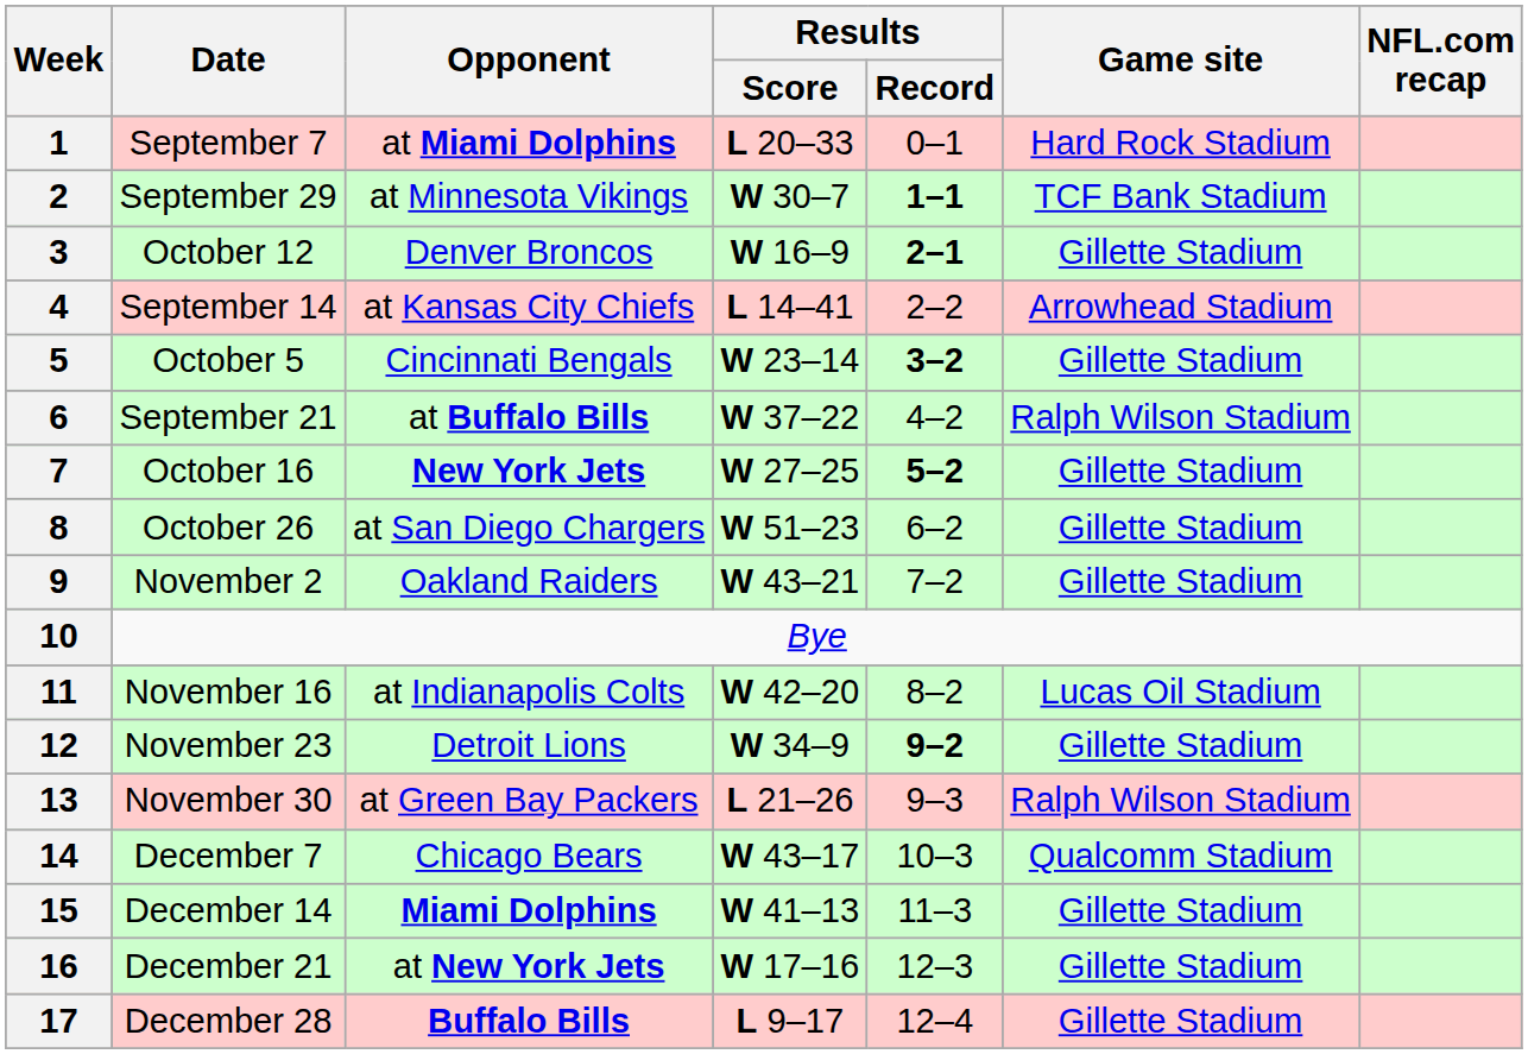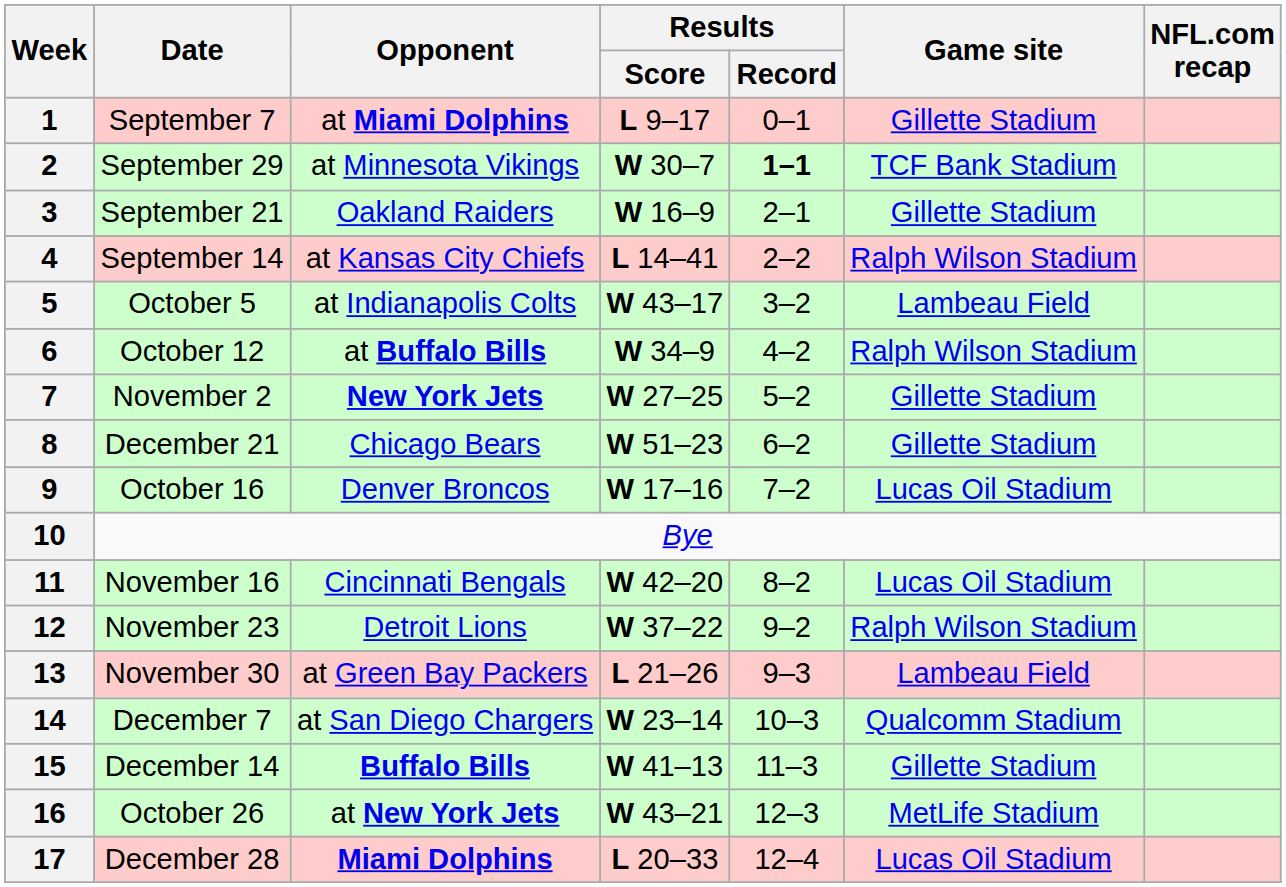 <table class="wikitable" style="align=center">
 <tr>
 <th rowspan="2">Week</th>
 <th rowspan="2">Date</th>
 <th rowspan="2">Opponent</th>
 <th colspan="2">Results</th>
 <th rowspan="2">Game site</th>
 <th rowspan="2" !>NFL.com<br>recap</th>
 </tr>
 <tr>
 <th>Score</th>
 <th>Record</th>
 </tr>
 <tr style="background:#fcc; text-align:center;">
 <th>1</th>
 <td>September 7</td>
 <td>at <strong><a href='#'>Miami Dolphins</a></strong></td>
-<td><strong>L</strong> 20–33</td>
+<td><strong>L</strong> 9–17</td>
 <td>0–1</td>
-<td><a href='#'>Hard Rock Stadium</a></td>
+<td><a href='#'>Gillette Stadium</a></td>
 <td></td>
 </tr>
 <tr style="background:#cfc; text-align:center;">
 <th>2</th>
 <td>September 29</td>
 <td>at <a href='#'>Minnesota Vikings</a></td>
 <td><strong>W</strong> 30–7</td>
 <td><strong>1–1</strong></td>
 <td><a href='#'>TCF Bank Stadium</a></td>
 <td></td>
 </tr>
 <tr style="background:#cfc; text-align:center;">
 <th>3</th>
-<td>October 12</td>
-<td><a href='#'>Denver Broncos</a></td>
+<td>September 21</td>
+<td><a href='#'>Oakland Raiders</a></td>
 <td><strong>W</strong> 16–9</td>
-<td><strong>2–1</strong></td>
+<td>2–1</td>
 <td><a href='#'>Gillette Stadium</a></td>
 <td></td>
 </tr>
 <tr style="background:#fcc; text-align:center;">
 <th>4</th>
 <td>September 14</td>
 <td>at <a href='#'>Kansas City Chiefs</a></td>
 <td><strong>L</strong> 14–41</td>
 <td>2–2</td>
-<td><a href='#'>Arrowhead Stadium</a></td>
+<td><a href='#'>Ralph Wilson Stadium</a></td>
 <td></td>
 </tr>
 <tr style="background:#cfc; text-align:center;">
 <th>5</th>
 <td>October 5</td>
-<td><a href='#'>Cincinnati Bengals</a></td>
-<td><strong>W</strong> 23–14</td>
-<td><strong>3–2</strong></td>
-<td><a href='#'>Gillette Stadium</a></td>
+<td>at <a href='#'>Indianapolis Colts</a></td>
+<td><strong>W</strong> 43–17</td>
+<td>3–2</td>
+<td><a href='#'>Lambeau Field</a></td>
 <td></td>
 </tr>
 <tr style="background:#cfc; text-align:center;">
 <th>6</th>
-<td>September 21</td>
+<td>October 12</td>
 <td>at <strong><a href='#'>Buffalo Bills</a></strong></td>
-<td><strong>W</strong> 37–22</td>
+<td><strong>W</strong> 34–9</td>
 <td>4–2</td>
 <td><a href='#'>Ralph Wilson Stadium</a></td>
 <td></td>
 </tr>
 <tr style="background:#cfc; text-align:center;">
 <th>7</th>
-<td>October 16</td>
+<td>November 2</td>
 <td><strong><a href='#'>New York Jets</a></strong></td>
 <td><strong>W</strong> 27–25</td>
-<td><strong>5–2</strong></td>
+<td>5–2</td>
 <td><a href='#'>Gillette Stadium</a></td>
 <td></td>
 </tr>
 <tr style="background:#cfc; text-align:center;">
 <th>8</th>
-<td>October 26</td>
-<td>at <a href='#'>San Diego Chargers</a></td>
+<td>December 21</td>
+<td><a href='#'>Chicago Bears</a></td>
 <td><strong>W</strong> 51–23</td>
 <td>6–2</td>
 <td><a href='#'>Gillette Stadium</a></td>
 <td></td>
 </tr>
 <tr style="background:#cfc; text-align:center;">
 <th>9</th>
-<td>November 2</td>
-<td><a href='#'>Oakland Raiders</a></td>
-<td><strong>W</strong> 43–21</td>
+<td>October 16</td>
+<td><a href='#'>Denver Broncos</a></td>
+<td><strong>W</strong> 17–16</td>
 <td>7–2</td>
-<td><a href='#'>Gillette Stadium</a></td>
+<td><a href='#'>Lucas Oil Stadium</a></td>
 <td></td>
 </tr>
 <tr>
 <th>10</th>
 <td style="text-align:center;" colspan="7"><em><a href='#'>Bye</a></em></td>
 </tr>
 <tr style="background:#cfc; text-align:center;">
 <th>11</th>
 <td>November 16</td>
-<td>at <a href='#'>Indianapolis Colts</a></td>
+<td><a href='#'>Cincinnati Bengals</a></td>
 <td><strong>W</strong> 42–20</td>
 <td>8–2</td>
 <td><a href='#'>Lucas Oil Stadium</a></td>
 <td></td>
 </tr>
 <tr style="background:#cfc; text-align:center;">
 <th>12</th>
 <td>November 23</td>
 <td><a href='#'>Detroit Lions</a></td>
-<td><strong>W</strong> 34–9</td>
-<td><strong>9–2</strong></td>
-<td><a href='#'>Gillette Stadium</a></td>
+<td><strong>W</strong> 37–22</td>
+<td>9–2</td>
+<td><a href='#'>Ralph Wilson Stadium</a></td>
 <td></td>
 </tr>
 <tr style="background:#fcc; text-align:center;">
 <th>13</th>
 <td>November 30</td>
 <td>at <a href='#'>Green Bay Packers</a></td>
 <td><strong>L</strong> 21–26</td>
 <td>9–3</td>
-<td><a href='#'>Ralph Wilson Stadium</a></td>
+<td><a href='#'>Lambeau Field</a></td>
 <td></td>
 </tr>
 <tr style="background:#cfc; text-align:center;">
 <th>14</th>
 <td>December 7</td>
-<td><a href='#'>Chicago Bears</a></td>
-<td><strong>W</strong> 43–17</td>
+<td>at <a href='#'>San Diego Chargers</a></td>
+<td><strong>W</strong> 23–14</td>
 <td>10–3</td>
 <td><a href='#'>Qualcomm Stadium</a></td>
 <td></td>
 </tr>
 <tr style="background:#cfc; text-align:center;">
 <th>15</th>
 <td>December 14</td>
-<td><strong><a href='#'>Miami Dolphins</a></strong></td>
+<td><strong><a href='#'>Buffalo Bills</a></strong></td>
 <td><strong>W</strong> 41–13</td>
 <td>11–3</td>
 <td><a href='#'>Gillette Stadium</a></td>
 <td></td>
 </tr>
 <tr style="background:#cfc; text-align:center;">
 <th>16</th>
-<td>December 21</td>
+<td>October 26</td>
 <td>at <strong><a href='#'>New York Jets</a></strong></td>
-<td><strong>W</strong> 17–16</td>
+<td><strong>W</strong> 43–21</td>
 <td>12–3</td>
-<td><a href='#'>Gillette Stadium</a></td>
+<td><a href='#'>MetLife Stadium</a></td>
 <td></td>
 </tr>
 <tr style="background:#fcc; text-align:center;">
 <th>17</th>
 <td>December 28</td>
-<td><strong><a href='#'>Buffalo Bills</a></strong></td>
-<td><strong>L</strong> 9–17</td>
+<td><strong><a href='#'>Miami Dolphins</a></strong></td>
+<td><strong>L</strong> 20–33</td>
 <td>12–4</td>
-<td><a href='#'>Gillette Stadium</a></td>
+<td><a href='#'>Lucas Oil Stadium</a></td>
 <td></td>
 </tr>
 </table>
